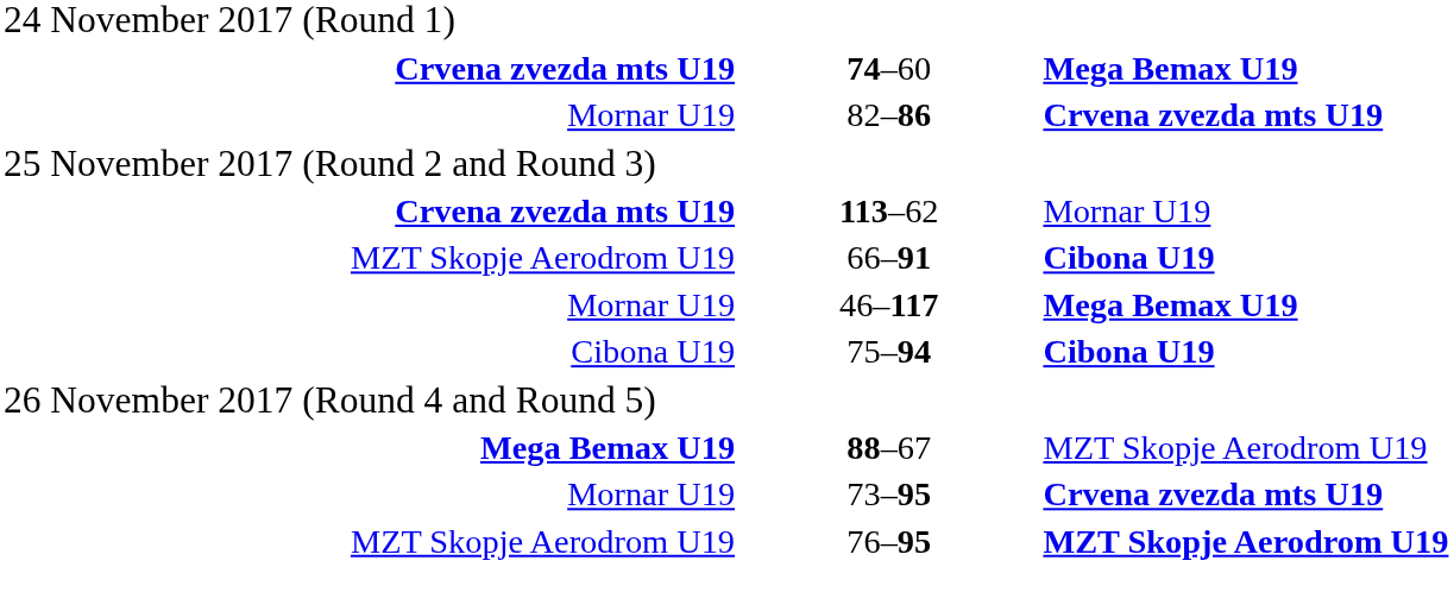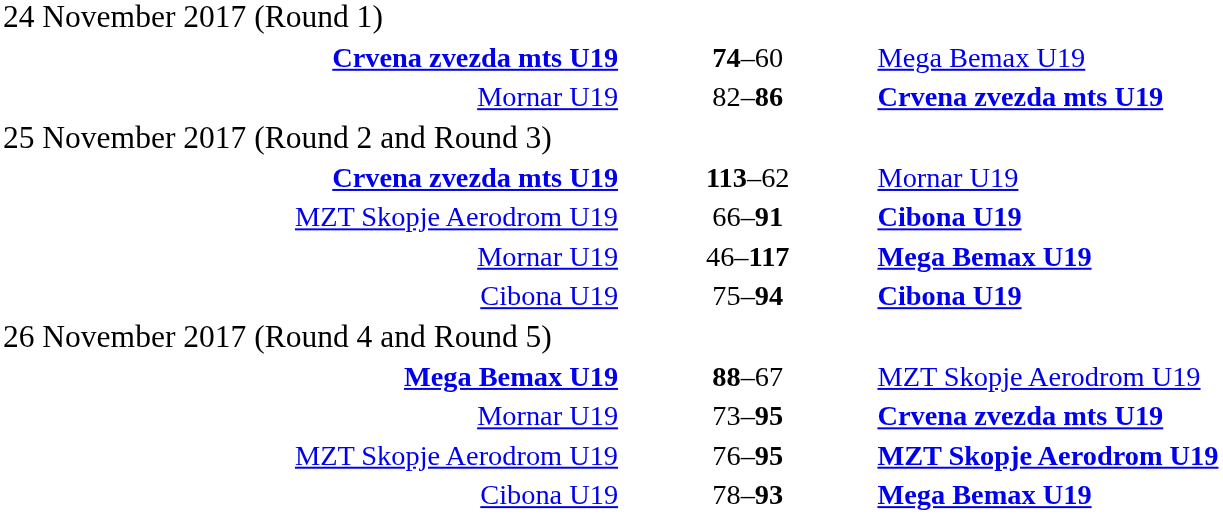 <table style="width:100%;" cellspacing="1">
 <tr>
 <th width=25%></th>
 <th width=2%></th>
 <th width=6%></th>
 <th width=2%></th>
 <th width=25%></th>
 </tr>
 <tr>
 <td>24 November 2017 (Round 1)</td>
 </tr>
 <tr style=font-size:90%>
 <td align=right><strong><a href='#'>Crvena zvezda mts U19</a></strong> </td>
 <td></td>
 <td align=center><strong>74</strong>–60</td>
 <td></td>
-<td><strong> <a href='#'>Mega Bemax U19</a></strong></td>
+<td> <a href='#'>Mega Bemax U19</a></td>
 <td></td>
 </tr>
 <tr style=font-size:90%>
 <td align=right><a href='#'>Mornar U19</a> </td>
 <td></td>
 <td align=center>82–<strong>86</strong></td>
 <td></td>
 <td> <strong><a href='#'>Crvena zvezda mts U19</a></strong></td>
 <td></td>
 </tr>
 <tr>
 <td>25 November 2017 (Round 2 and Round 3)</td>
 </tr>
 <tr style=font-size:90%>
 <td align=right><strong><a href='#'>Crvena zvezda mts U19</a></strong> </td>
 <td></td>
 <td align=center><strong>113</strong>–62</td>
 <td></td>
 <td> <a href='#'>Mornar U19</a></td>
 <td></td>
 </tr>
 <tr style=font-size:90%>
 <td align=right><a href='#'>MZT Skopje Aerodrom U19</a> </td>
 <td></td>
 <td align=center>66–<strong>91</strong></td>
 <td></td>
 <td> <strong><a href='#'>Cibona U19</a></strong></td>
 <td></td>
 </tr>
 <tr style=font-size:90%>
 <td align=right><a href='#'>Mornar U19</a> </td>
 <td></td>
 <td align=center>46–<strong>117</strong></td>
 <td></td>
 <td> <strong><a href='#'>Mega Bemax U19</a></strong></td>
 <td></td>
 </tr>
 <tr style=font-size:90%>
 <td align=right><a href='#'>Cibona U19</a> </td>
 <td></td>
 <td align=center>75–<strong>94</strong></td>
 <td></td>
 <td> <strong><a href='#'>Cibona U19</a></strong></td>
 <td></td>
 </tr>
 <tr>
 <td>26 November 2017 (Round 4 and Round 5)</td>
 </tr>
 <tr style=font-size:90%>
 <td align=right><strong><a href='#'>Mega Bemax U19</a></strong> </td>
 <td></td>
 <td align=center><strong>88</strong>–67</td>
 <td></td>
 <td> <a href='#'>MZT Skopje Aerodrom U19</a></td>
 <td></td>
 </tr>
 <tr style=font-size:90%>
 <td align=right><a href='#'>Mornar U19</a> </td>
 <td></td>
 <td align=center>73–<strong>95</strong></td>
 <td></td>
 <td> <strong><a href='#'>Crvena zvezda mts U19</a></strong></td>
 <td></td>
 </tr>
 <tr style=font-size:90%>
 <td align=right><a href='#'>MZT Skopje Aerodrom U19</a> </td>
 <td></td>
 <td align=center>76–<strong>95</strong></td>
 <td></td>
 <td> <strong><a href='#'>MZT Skopje Aerodrom U19</a></strong></td>
 <td></td>
 </tr>
+<tr style=font-size:90%>
+<td align=right><a href='#'>Cibona U19</a> </td>
+<td></td>
+<td align=center>78–<strong>93</strong></td>
+<td></td>
+<td> <strong><a href='#'>Mega Bemax U19</a></strong></td>
+<td></td>
+</tr>
 </table>
